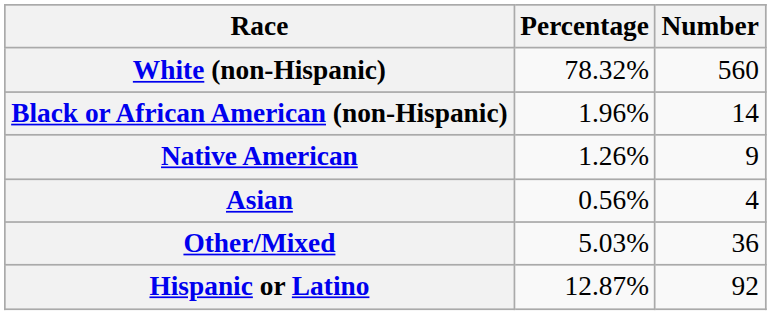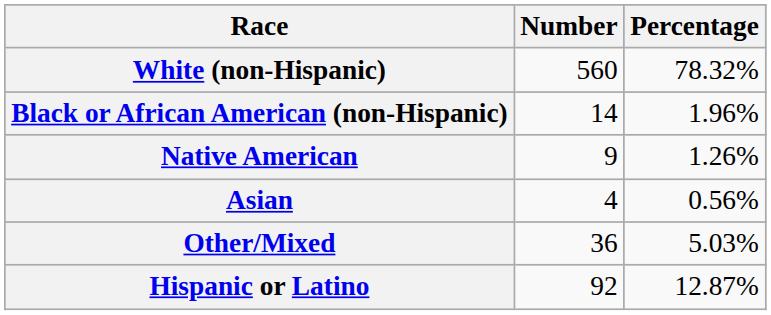 <table class="wikitable" style="text-align:right">
 <tr>
 <th scope="col">Race</th>
+<th scope="col">Number</th>
 <th scope="col">Percentage</th>
-<th scope="col">Number</th>
 </tr>
 <tr>
 <th scope="row"><a href='#'>White</a> (non-Hispanic)</th>
+<td>560</td>
 <td>78.32%</td>
-<td>560</td>
 </tr>
 <tr>
 <th scope="row"><a href='#'>Black or African American</a> (non-Hispanic)</th>
+<td>14</td>
 <td>1.96%</td>
-<td>14</td>
 </tr>
 <tr>
 <th scope="row"><a href='#'>Native American</a></th>
+<td>9</td>
 <td>1.26%</td>
-<td>9</td>
 </tr>
 <tr>
 <th scope="row"><a href='#'>Asian</a></th>
+<td>4</td>
 <td>0.56%</td>
-<td>4</td>
 </tr>
 <tr>
 <th scope="row"><a href='#'>Other/Mixed</a></th>
+<td>36</td>
 <td>5.03%</td>
-<td>36</td>
 </tr>
 <tr>
 <th scope="row"><a href='#'>Hispanic</a> or <a href='#'>Latino</a></th>
+<td>92</td>
 <td>12.87%</td>
-<td>92</td>
 </tr>
 </table>
